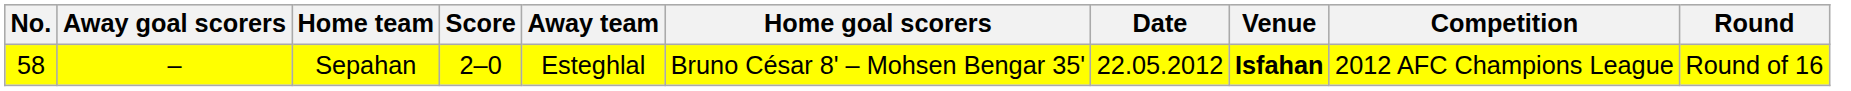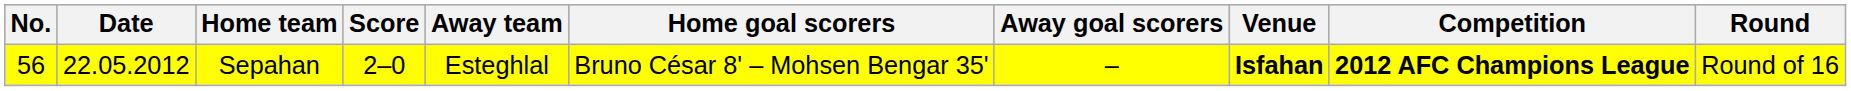 <table class="wikitable" style="text-align: center;">
 <tr>
 <th><strong>No.</strong></th>
-<th>Away goal scorers</th>
+<th><strong>Date</strong></th>
 <th>Home team</th>
 <th>Score</th>
 <th>Away team</th>
 <th>Home goal scorers</th>
-<th><strong>Date</strong></th>
+<th>Away goal scorers</th>
 <th><strong>Venue</strong></th>
 <th><strong>Competition</strong></th>
 <th><strong>Round</strong></th>
 </tr>
 <tr style="background:#FFFF00;">
-<td>58</td>
-<td>–</td>
+<td>56</td>
+<td>22.05.2012</td>
 <td>Sepahan</td>
 <td>2–0</td>
 <td>Esteghlal</td>
 <td>Bruno César 8' – Mohsen Bengar 35'</td>
-<td>22.05.2012</td>
+<td>–</td>
 <td><strong>Isfahan</strong></td>
-<td>2012 AFC Champions League</td>
+<td><strong>2012 AFC Champions League</strong></td>
 <td>Round of 16</td>
 </tr>
 </table>
